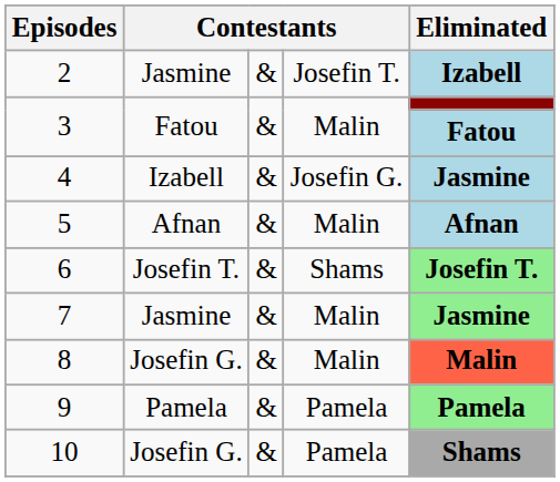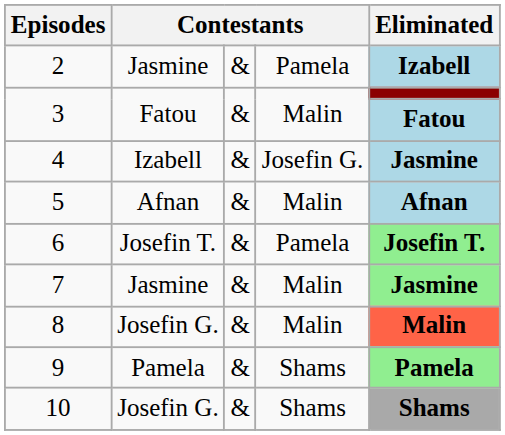 <table class="wikitable" style="text-align:center; font-size:85%;">
 <tr>
 <th>Episodes</th>
 <th colspan="3">Contestants</th>
 <th>Eliminated</th>
 </tr>
 <tr>
 <td>2</td>
 <td>Jasmine</td>
 <td>&</td>
-<td>Josefin T.</td>
+<td>Pamela</td>
 <td style="background:lightblue;"><strong>Izabell</strong></td>
 </tr>
 <tr>
 <td rowspan="2">3</td>
 <td rowspan="2">Fatou</td>
 <td rowspan="2">&</td>
 <td rowspan="2">Malin</td>
 <td style="background:darkred;"><strong></strong></td>
 </tr>
 <tr>
 <td style="background:lightblue;"><strong>Fatou</strong></td>
 </tr>
 <tr>
 <td>4</td>
 <td>Izabell</td>
 <td>&</td>
 <td>Josefin G.</td>
 <td style="background:lightblue;"><strong>Jasmine</strong></td>
 </tr>
 <tr>
 <td>5</td>
 <td>Afnan</td>
 <td>&</td>
 <td>Malin</td>
 <td style="background:lightblue;"><strong>Afnan</strong></td>
 </tr>
 <tr>
 <td>6</td>
 <td>Josefin T.</td>
 <td>&</td>
-<td>Shams</td>
+<td>Pamela</td>
 <td style="background:lightgreen;"><strong>Josefin T.</strong></td>
 </tr>
 <tr>
 <td>7</td>
 <td>Jasmine</td>
 <td>&</td>
 <td>Malin</td>
 <td style="background:lightgreen;"><strong>Jasmine</strong></td>
 </tr>
 <tr>
 <td>8</td>
 <td>Josefin G.</td>
 <td>&</td>
 <td>Malin</td>
 <td style="background:tomato;"><strong>Malin</strong></td>
 </tr>
 <tr>
 <td>9</td>
 <td>Pamela</td>
 <td>&</td>
-<td>Pamela</td>
+<td>Shams</td>
 <td style="background:lightgreen;"><strong>Pamela</strong></td>
 </tr>
 <tr>
 <td>10</td>
 <td>Josefin G.</td>
 <td>&</td>
-<td>Pamela</td>
+<td>Shams</td>
 <td style="background:darkgrey;"><strong>Shams</strong></td>
 </tr>
 </table>
